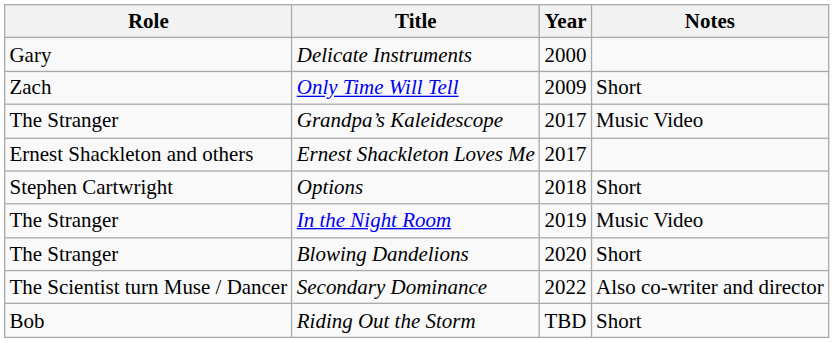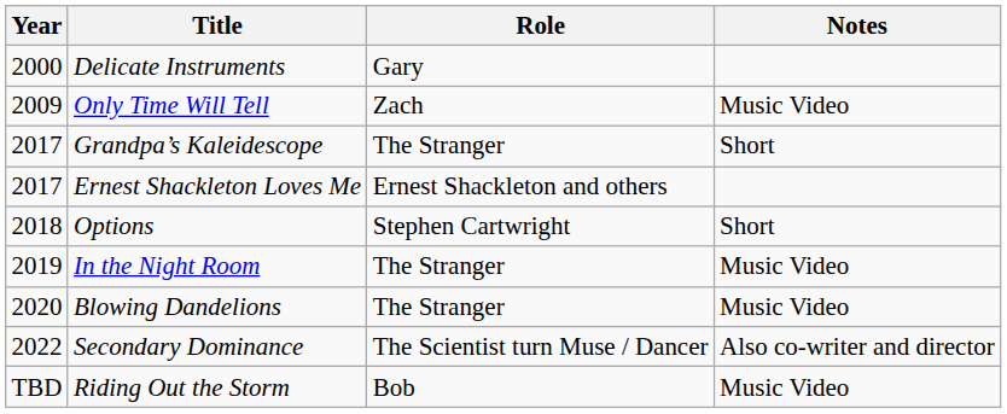 <table class="wikitable">
 <tr>
+<th>Year</th>
+<th>Title</th>
 <th>Role</th>
-<th>Title</th>
-<th>Year</th>
 <th>Notes</th>
 </tr>
 <tr>
+<td>2000</td>
+<td><em>Delicate Instruments</em></td>
 <td>Gary</td>
-<td><em>Delicate Instruments</em></td>
-<td>2000</td>
 <td></td>
 </tr>
 <tr>
+<td>2009</td>
+<td><em><a href='#'>Only Time Will Tell</a></em></td>
 <td>Zach</td>
-<td><em><a href='#'>Only Time Will Tell</a></em></td>
-<td>2009</td>
+<td>Music Video</td>
+</tr>
+<tr>
+<td>2017</td>
+<td><em>Grandpa’s Kaleidescope</em></td>
+<td>The Stranger</td>
 <td>Short</td>
 </tr>
 <tr>
+<td>2017</td>
+<td><em>Ernest Shackleton Loves Me</em></td>
+<td>Ernest Shackleton and others</td>
+<td></td>
+</tr>
+<tr>
+<td>2018</td>
+<td><em>Options</em></td>
+<td>Stephen Cartwright</td>
+<td>Short</td>
+</tr>
+<tr>
+<td>2019</td>
+<td><em><a href='#'>In the Night Room</a></em></td>
 <td>The Stranger</td>
-<td><em>Grandpa’s Kaleidescope</em></td>
-<td>2017</td>
 <td>Music Video</td>
 </tr>
 <tr>
-<td>Ernest Shackleton and others</td>
-<td><em>Ernest Shackleton Loves Me</em></td>
-<td>2017</td>
-<td></td>
-</tr>
-<tr>
-<td>Stephen Cartwright</td>
-<td><em>Options</em></td>
-<td>2018</td>
-<td>Short</td>
-</tr>
-<tr>
+<td>2020</td>
+<td><em>Blowing Dandelions</em></td>
 <td>The Stranger</td>
-<td><em><a href='#'>In the Night Room</a></em></td>
-<td>2019</td>
 <td>Music Video</td>
 </tr>
 <tr>
-<td>The Stranger</td>
-<td><em>Blowing Dandelions</em></td>
-<td>2020</td>
-<td>Short</td>
-</tr>
-<tr>
+<td>2022</td>
+<td><em>Secondary Dominance</em></td>
 <td>The Scientist turn Muse / Dancer</td>
-<td><em>Secondary Dominance</em></td>
-<td>2022</td>
 <td>Also co-writer and director</td>
 </tr>
 <tr>
+<td>TBD</td>
+<td><em>Riding Out the Storm</em></td>
 <td>Bob</td>
-<td><em>Riding Out the Storm</em></td>
-<td>TBD</td>
-<td>Short</td>
+<td>Music Video</td>
 </tr>
 </table>
